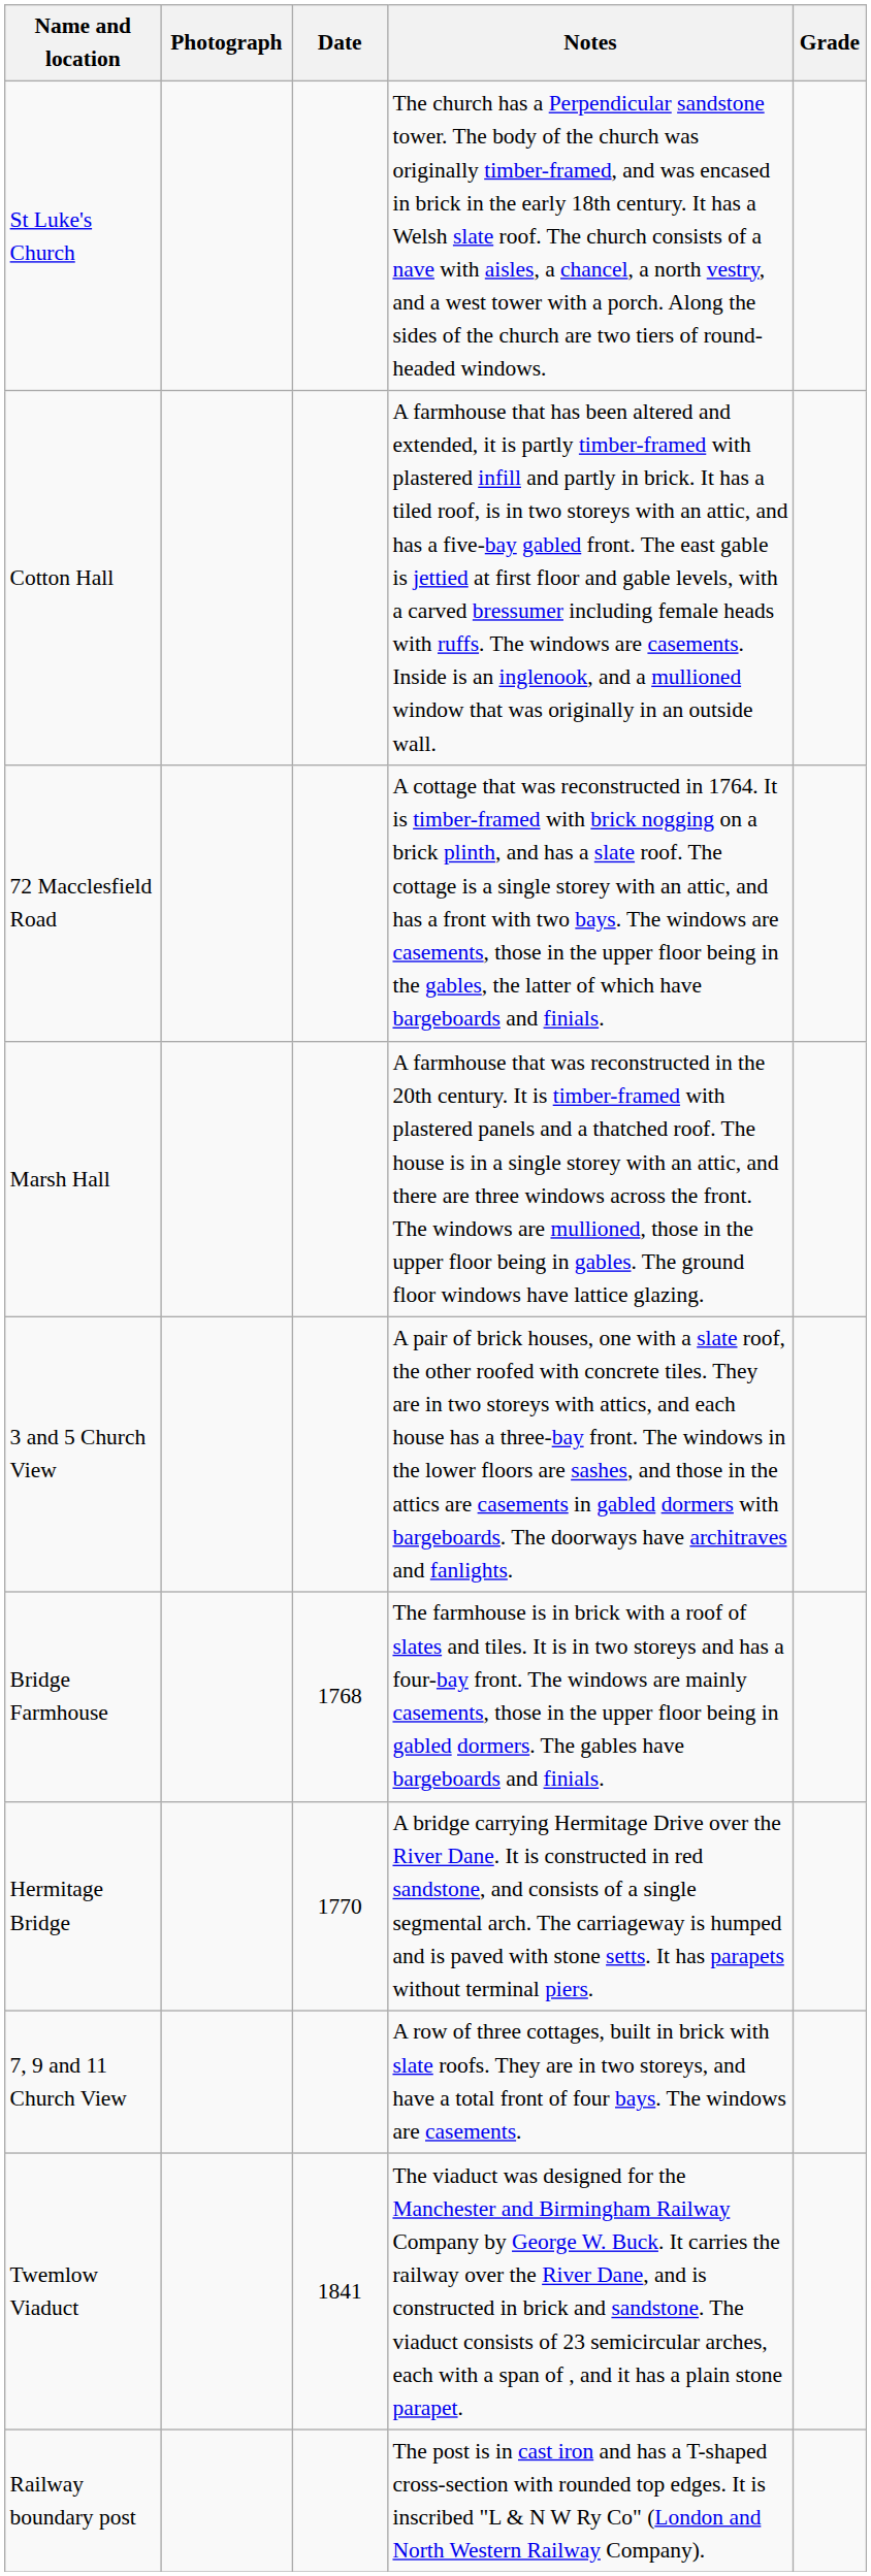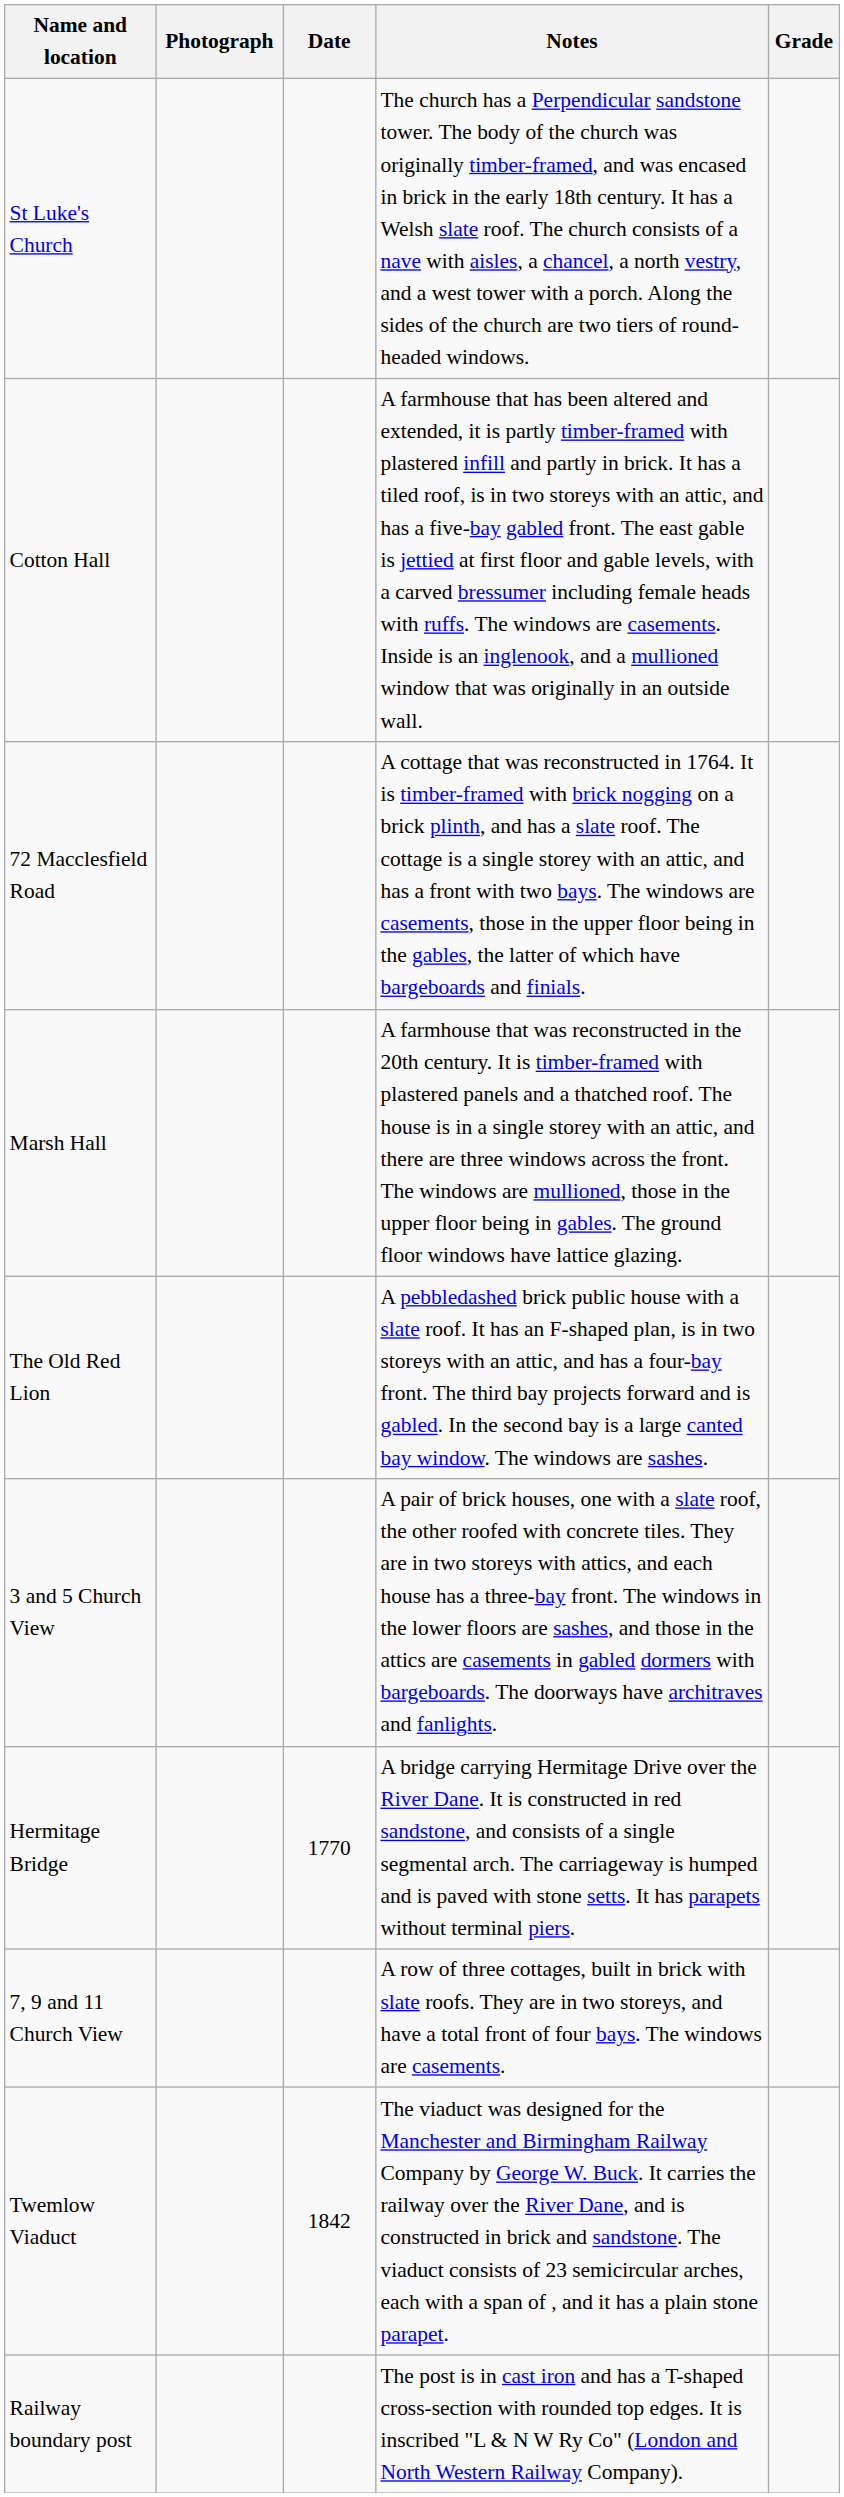 <table class="wikitable sortable plainrowheaders" style="width:100%;border:0px;text-align:left;line-height:150%;">
 <tr>
 <th scope="col" style="width:150px">Name and location</th>
 <th scope="col" style="width:100px" class="unsortable">Photograph</th>
 <th scope="col" style="width:120px">Date</th>
 <th scope="col" style="width:650px" class="unsortable">Notes</th>
 <th scope="col" style="width:50px">Grade</th>
 </tr>
 <tr>
 <td><a href='#'>St Luke's Church</a><br><small></small></td>
 <td></td>
 <td align="center"></td>
 <td>The church has a <a href='#'>Perpendicular</a> <a href='#'>sandstone</a> tower. The body of the church was originally <a href='#'>timber-framed</a>, and was encased in brick in the early 18th century. It has a Welsh <a href='#'>slate</a> roof. The church consists of a <a href='#'>nave</a> with <a href='#'>aisles</a>, a <a href='#'>chancel</a>, a north <a href='#'>vestry</a>, and a west tower with a porch. Along the sides of the church are two tiers of round-headed windows.</td>
 <td align="center" ></td>
 </tr>
 <tr>
 <td>Cotton Hall<br><small></small></td>
 <td></td>
 <td align="center"></td>
 <td>A farmhouse that has been altered and extended, it is partly <a href='#'>timber-framed</a> with plastered <a href='#'>infill</a> and partly in brick. It has a tiled roof, is in two storeys with an attic, and has a five-<a href='#'>bay</a> <a href='#'>gabled</a> front. The east gable is <a href='#'>jettied</a> at first floor and gable levels, with a carved <a href='#'>bressumer</a> including female heads with <a href='#'>ruffs</a>. The windows are <a href='#'>casements</a>. Inside is an <a href='#'>inglenook</a>, and a <a href='#'>mullioned</a> window that was originally in an outside wall.</td>
 <td align="center" ></td>
 </tr>
 <tr>
 <td>72 Macclesfield Road<br><small></small></td>
 <td></td>
 <td align="center"></td>
 <td>A cottage that was reconstructed in 1764. It is <a href='#'>timber-framed</a> with <a href='#'>brick nogging</a> on a brick <a href='#'>plinth</a>, and has a <a href='#'>slate</a> roof. The cottage is a single storey with an attic, and has a front with two <a href='#'>bays</a>. The windows are <a href='#'>casements</a>, those in the upper floor being in the <a href='#'>gables</a>, the latter of which have <a href='#'>bargeboards</a> and <a href='#'>finials</a>.</td>
 <td align="center" ></td>
 </tr>
 <tr>
 <td>Marsh Hall<br><small></small></td>
 <td></td>
 <td align="center"></td>
 <td>A farmhouse that was reconstructed in the 20th century. It is <a href='#'>timber-framed</a> with plastered panels and a thatched roof. The house is in a single storey with an attic, and there are three windows across the front. The windows are <a href='#'>mullioned</a>, those in the upper floor being in <a href='#'>gables</a>. The ground floor windows have lattice glazing.</td>
 <td align="center" ></td>
 </tr>
 <tr>
+<td>The Old Red Lion<br><small></small></td>
+<td></td>
+<td align="center"></td>
+<td>A <a href='#'>pebbledashed</a> brick public house with a <a href='#'>slate</a> roof. It has an F-shaped plan, is in two storeys with an attic, and has a four-<a href='#'>bay</a> front. The third bay projects forward and is <a href='#'>gabled</a>. In the second bay is a large <a href='#'>canted</a> <a href='#'>bay window</a>. The windows are <a href='#'>sashes</a>.</td>
+<td align="center" ></td>
+</tr>
+<tr>
 <td>3 and 5 Church View<br><small></small></td>
 <td></td>
 <td align="center"></td>
 <td>A pair of brick houses, one with a <a href='#'>slate</a> roof, the other roofed with concrete tiles. They are in two storeys with attics, and each house has a three-<a href='#'>bay</a> front. The windows in the lower floors are <a href='#'>sashes</a>, and those in the attics are <a href='#'>casements</a> in <a href='#'>gabled</a> <a href='#'>dormers</a> with <a href='#'>bargeboards</a>. The doorways have <a href='#'>architraves</a> and <a href='#'>fanlights</a>.</td>
-<td align="center" ></td>
-</tr>
-<tr>
-<td>Bridge Farmhouse<br><small></small></td>
-<td></td>
-<td align="center">1768</td>
-<td>The farmhouse is in brick with a roof of <a href='#'>slates</a> and tiles. It is in two storeys and has a four-<a href='#'>bay</a> front. The windows are mainly <a href='#'>casements</a>, those in the upper floor being in <a href='#'>gabled</a> <a href='#'>dormers</a>. The gables have <a href='#'>bargeboards</a> and <a href='#'>finials</a>.</td>
 <td align="center" ></td>
 </tr>
 <tr>
 <td>Hermitage Bridge<br><small></small></td>
 <td></td>
 <td align="center">1770</td>
 <td>A bridge carrying Hermitage Drive over the <a href='#'>River Dane</a>. It is constructed in red <a href='#'>sandstone</a>, and consists of a single segmental arch. The carriageway is humped and is paved with stone <a href='#'>setts</a>. It has <a href='#'>parapets</a> without terminal <a href='#'>piers</a>.</td>
 <td align="center" ></td>
 </tr>
 <tr>
 <td>7, 9 and 11 Church View<br><small></small></td>
 <td></td>
 <td align="center"></td>
 <td>A row of three cottages, built in brick with <a href='#'>slate</a> roofs. They are in two storeys, and have a total front of four <a href='#'>bays</a>. The windows are <a href='#'>casements</a>.</td>
 <td align="center" ></td>
 </tr>
 <tr>
 <td>Twemlow Viaduct<br><small></small></td>
 <td></td>
-<td align="center">1841</td>
+<td align="center">1842</td>
 <td>The viaduct was designed for the <a href='#'>Manchester and Birmingham Railway</a> Company by <a href='#'>George W. Buck</a>. It carries the railway over the <a href='#'>River Dane</a>, and is constructed in brick and <a href='#'>sandstone</a>. The viaduct consists of 23 semicircular arches, each with a span of , and it has a plain stone <a href='#'>parapet</a>.</td>
 <td align="center" ></td>
 </tr>
 <tr>
 <td>Railway boundary post<br><small></small></td>
 <td></td>
 <td align="center"></td>
 <td>The post is in <a href='#'>cast iron</a> and has a T-shaped cross-section with rounded top edges. It is inscribed "L & N W Ry Co" (<a href='#'>London and North Western Railway</a> Company).</td>
 <td align="center" ></td>
 </tr>
 <tr>
 </tr>
 </table>
